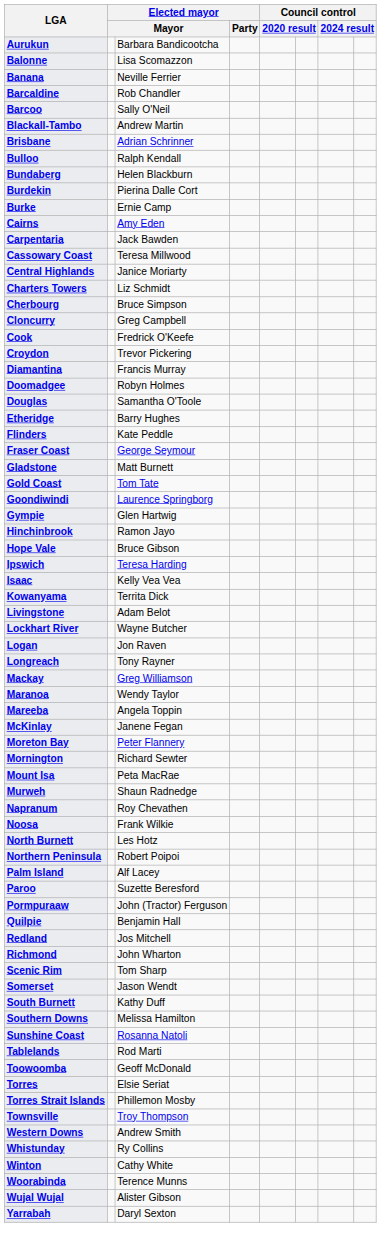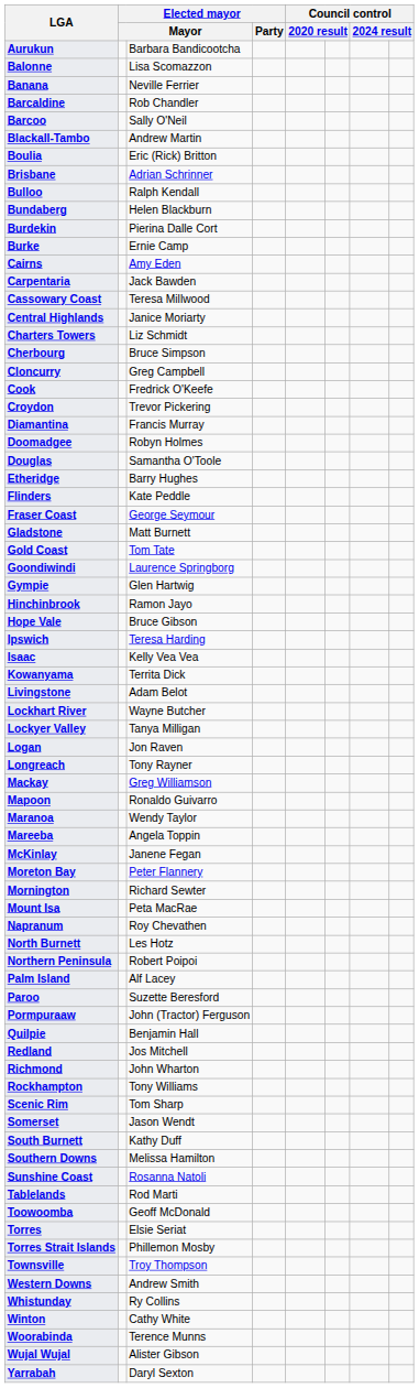 <table class="wikitable sortable" style="border: none;">
 <tr>
 <th rowspan="2">LGA</th>
 <th colspan="3"><a href='#'>Elected mayor</a></th>
 <th colspan="4">Council control</th>
 </tr>
 <tr>
 <th colspan="2">Mayor</th>
 <th>Party</th>
 <th colspan="2"><a href='#'>2020 result</a></th>
 <th colspan="2"><a href='#'>2024 result</a></th>
 </tr>
 <tr>
 <td align="left"; style=background:#EAECF0><strong><a href='#'>Aurukun</a></strong></td>
 <td> </td>
 <td>Barbara Bandicootcha</td>
 <td></td>
 <td> </td>
 <td></td>
 <td> </td>
 <td></td>
 </tr>
 <tr>
 <td align="left"; style=background:#EAECF0><strong><a href='#'>Balonne</a></strong></td>
 <td> </td>
 <td>Lisa Scomazzon</td>
 <td></td>
 <td> </td>
 <td></td>
 <td> </td>
 <td></td>
 </tr>
 <tr>
 <td align="left"; style=background:#EAECF0><strong><a href='#'>Banana</a></strong></td>
 <td> </td>
 <td>Neville Ferrier</td>
 <td></td>
 <td> </td>
 <td></td>
 <td> </td>
 <td></td>
 </tr>
 <tr>
 <td align="left"; style=background:#EAECF0><strong><a href='#'>Barcaldine</a></strong></td>
 <td> </td>
 <td>Rob Chandler</td>
 <td></td>
 <td> </td>
 <td></td>
 <td> </td>
 <td></td>
 </tr>
 <tr>
 <td align="left"; style=background:#EAECF0><strong><a href='#'>Barcoo</a></strong></td>
 <td> </td>
 <td>Sally O'Neil</td>
 <td></td>
 <td> </td>
 <td></td>
 <td> </td>
 <td></td>
 </tr>
 <tr>
 <td align="left"; style=background:#EAECF0><strong><a href='#'>Blackall-Tambo</a></strong></td>
 <td> </td>
 <td>Andrew Martin</td>
+<td></td>
+<td> </td>
+<td></td>
+<td> </td>
+<td></td>
+</tr>
+<tr>
+<td align="left"; style=background:#EAECF0><strong><a href='#'>Boulia</a></strong></td>
+<td> </td>
+<td>Eric (Rick) Britton</td>
 <td></td>
 <td> </td>
 <td></td>
 <td> </td>
 <td></td>
 </tr>
 <tr>
 <td align="left"; style=background:#EAECF0><strong><a href='#'>Brisbane</a></strong></td>
 <td> </td>
 <td><a href='#'>Adrian Schrinner</a></td>
 <td></td>
 <td> </td>
 <td></td>
 <td> </td>
 <td></td>
 </tr>
 <tr>
 <td align="left"; style=background:#EAECF0><strong><a href='#'>Bulloo</a></strong></td>
 <td> </td>
 <td>Ralph Kendall</td>
 <td></td>
 <td> </td>
 <td></td>
 <td> </td>
 <td></td>
 </tr>
 <tr>
 <td align="left"; style=background:#EAECF0><strong><a href='#'>Bundaberg</a></strong></td>
 <td> </td>
 <td>Helen Blackburn</td>
 <td></td>
 <td> </td>
 <td></td>
 <td> </td>
 <td></td>
 </tr>
 <tr>
 <td align="left"; style=background:#EAECF0><strong><a href='#'>Burdekin</a></strong></td>
 <td> </td>
 <td>Pierina Dalle Cort</td>
 <td></td>
 <td> </td>
 <td></td>
 <td> </td>
 <td></td>
 </tr>
 <tr>
 <td align="left"; style=background:#EAECF0><strong><a href='#'>Burke</a></strong></td>
 <td> </td>
 <td>Ernie Camp</td>
 <td></td>
 <td> </td>
 <td></td>
 <td> </td>
 <td></td>
 </tr>
 <tr>
 <td align="left"; style=background:#EAECF0><strong><a href='#'>Cairns</a></strong></td>
 <td> </td>
 <td><a href='#'>Amy Eden</a></td>
 <td></td>
 <td> </td>
 <td></td>
 <td> </td>
 <td></td>
 </tr>
 <tr>
 <td align="left"; style=background:#EAECF0><strong><a href='#'>Carpentaria</a></strong></td>
 <td> </td>
 <td>Jack Bawden</td>
 <td></td>
 <td> </td>
 <td></td>
 <td> </td>
 <td></td>
 </tr>
 <tr>
 <td align="left"; style=background:#EAECF0><strong><a href='#'>Cassowary Coast</a></strong></td>
 <td> </td>
 <td>Teresa Millwood</td>
 <td></td>
 <td> </td>
 <td></td>
 <td> </td>
 <td></td>
 </tr>
 <tr>
 <td align="left"; style=background:#EAECF0><strong><a href='#'>Central Highlands</a></strong></td>
 <td> </td>
 <td>Janice Moriarty</td>
 <td></td>
 <td> </td>
 <td></td>
 <td> </td>
 <td></td>
 </tr>
 <tr>
 <td align="left"; style=background:#EAECF0><strong><a href='#'>Charters Towers</a></strong></td>
 <td> </td>
 <td>Liz Schmidt</td>
 <td></td>
 <td> </td>
 <td></td>
 <td> </td>
 <td></td>
 </tr>
 <tr>
 <td align="left"; style=background:#EAECF0><strong><a href='#'>Cherbourg</a></strong></td>
 <td> </td>
 <td>Bruce Simpson</td>
 <td></td>
 <td> </td>
 <td></td>
 <td> </td>
 <td></td>
 </tr>
 <tr>
 <td align="left"; style=background:#EAECF0><strong><a href='#'>Cloncurry</a></strong></td>
 <td> </td>
 <td>Greg Campbell</td>
 <td></td>
 <td> </td>
 <td></td>
 <td> </td>
 <td></td>
 </tr>
 <tr>
 <td align="left"; style=background:#EAECF0><strong><a href='#'>Cook</a></strong></td>
 <td> </td>
 <td>Fredrick O'Keefe</td>
 <td></td>
 <td> </td>
 <td></td>
 <td> </td>
 <td></td>
 </tr>
 <tr>
 <td align="left"; style=background:#EAECF0><strong><a href='#'>Croydon</a></strong></td>
 <td> </td>
 <td>Trevor Pickering</td>
 <td></td>
 <td> </td>
 <td></td>
 <td> </td>
 <td></td>
 </tr>
 <tr>
 <td align="left"; style=background:#EAECF0><strong><a href='#'>Diamantina</a></strong></td>
 <td> </td>
 <td>Francis Murray</td>
 <td></td>
 <td> </td>
 <td></td>
 <td> </td>
 <td></td>
 </tr>
 <tr>
 <td align="left"; style=background:#EAECF0><strong><a href='#'>Doomadgee</a></strong></td>
 <td> </td>
 <td>Robyn Holmes</td>
 <td></td>
 <td> </td>
 <td></td>
 <td> </td>
 <td></td>
 </tr>
 <tr>
 <td align="left"; style=background:#EAECF0><strong><a href='#'>Douglas</a></strong></td>
 <td> </td>
 <td>Samantha O'Toole</td>
 <td></td>
 <td> </td>
 <td></td>
 <td> </td>
 <td></td>
 </tr>
 <tr>
 <td align="left"; style=background:#EAECF0><strong><a href='#'>Etheridge</a></strong></td>
 <td> </td>
 <td>Barry Hughes</td>
 <td></td>
 <td> </td>
 <td></td>
 <td> </td>
 <td></td>
 </tr>
 <tr>
 <td align="left"; style=background:#EAECF0><strong><a href='#'>Flinders</a></strong></td>
 <td> </td>
 <td>Kate Peddle</td>
 <td></td>
 <td> </td>
 <td></td>
 <td> </td>
 <td></td>
 </tr>
 <tr>
 <td align="left"; style=background:#EAECF0><strong><a href='#'>Fraser Coast</a></strong></td>
 <td> </td>
 <td><a href='#'>George Seymour</a></td>
 <td></td>
 <td> </td>
 <td></td>
 <td> </td>
 <td></td>
 </tr>
 <tr>
 <td align="left"; style=background:#EAECF0><strong><a href='#'>Gladstone</a></strong></td>
 <td> </td>
 <td>Matt Burnett</td>
 <td></td>
 <td> </td>
 <td></td>
 <td> </td>
 <td></td>
 </tr>
 <tr>
 <td align="left"; style=background:#EAECF0><strong><a href='#'>Gold Coast</a></strong></td>
 <td> </td>
 <td><a href='#'>Tom Tate</a></td>
 <td></td>
 <td> </td>
 <td></td>
 <td> </td>
 <td></td>
 </tr>
 <tr>
 <td align="left"; style=background:#EAECF0><strong><a href='#'>Goondiwindi</a></strong></td>
 <td> </td>
 <td><a href='#'>Laurence Springborg</a></td>
 <td></td>
 <td> </td>
 <td></td>
 <td> </td>
 <td></td>
 </tr>
 <tr>
 <td align="left"; style=background:#EAECF0><strong><a href='#'>Gympie</a></strong></td>
 <td> </td>
 <td>Glen Hartwig</td>
 <td></td>
 <td> </td>
 <td></td>
 <td> </td>
 <td></td>
 </tr>
 <tr>
 <td align="left"; style=background:#EAECF0><strong><a href='#'>Hinchinbrook</a></strong></td>
 <td> </td>
 <td>Ramon Jayo</td>
 <td></td>
 <td> </td>
 <td></td>
 <td> </td>
 <td></td>
 </tr>
 <tr>
 <td align="left"; style=background:#EAECF0><strong><a href='#'>Hope Vale</a></strong></td>
 <td> </td>
 <td>Bruce Gibson</td>
 <td></td>
 <td> </td>
 <td></td>
 <td> </td>
 <td></td>
 </tr>
 <tr>
 <td align="left"; style=background:#EAECF0><strong><a href='#'>Ipswich</a></strong></td>
 <td> </td>
 <td><a href='#'>Teresa Harding</a></td>
 <td></td>
 <td> </td>
 <td></td>
 <td> </td>
 <td></td>
 </tr>
 <tr>
 <td align="left"; style=background:#EAECF0><strong><a href='#'>Isaac</a></strong></td>
 <td> </td>
 <td>Kelly Vea Vea</td>
 <td></td>
 <td> </td>
 <td></td>
 <td> </td>
 <td></td>
 </tr>
 <tr>
 <td align="left"; style=background:#EAECF0><strong><a href='#'>Kowanyama</a></strong></td>
 <td> </td>
 <td>Territa Dick</td>
 <td></td>
 <td> </td>
 <td></td>
 <td> </td>
 <td></td>
 </tr>
 <tr>
 <td align="left"; style=background:#EAECF0><strong><a href='#'>Livingstone</a></strong></td>
 <td> </td>
 <td>Adam Belot</td>
 <td></td>
 <td> </td>
 <td></td>
 <td> </td>
 <td></td>
 </tr>
 <tr>
 <td align="left"; style=background:#EAECF0><strong><a href='#'>Lockhart River</a></strong></td>
 <td> </td>
 <td>Wayne Butcher</td>
 <td></td>
 <td> </td>
 <td></td>
 <td> </td>
 <td></td>
 </tr>
 <tr>
+<td align="left"; style=background:#EAECF0><strong><a href='#'>Lockyer Valley</a></strong></td>
+<td> </td>
+<td>Tanya Milligan</td>
+<td></td>
+<td> </td>
+<td></td>
+<td> </td>
+<td></td>
+</tr>
+<tr>
 <td align="left"; style=background:#EAECF0><strong><a href='#'>Logan</a></strong></td>
 <td> </td>
 <td>Jon Raven</td>
 <td></td>
 <td> </td>
 <td></td>
 <td> </td>
 <td></td>
 </tr>
 <tr>
 <td align="left"; style=background:#EAECF0><strong><a href='#'>Longreach</a></strong></td>
 <td> </td>
 <td>Tony Rayner</td>
 <td></td>
 <td> </td>
 <td></td>
 <td> </td>
 <td></td>
 </tr>
 <tr>
 <td align="left"; style=background:#EAECF0><strong><a href='#'>Mackay</a></strong></td>
 <td> </td>
 <td><a href='#'>Greg Williamson</a></td>
+<td></td>
+<td> </td>
+<td></td>
+<td> </td>
+<td></td>
+</tr>
+<tr>
+<td align="left"; style=background:#EAECF0><strong><a href='#'>Mapoon</a></strong></td>
+<td> </td>
+<td>Ronaldo Guivarro</td>
 <td></td>
 <td> </td>
 <td></td>
 <td> </td>
 <td></td>
 </tr>
 <tr>
 <td align="left"; style=background:#EAECF0><strong><a href='#'>Maranoa</a></strong></td>
 <td> </td>
 <td>Wendy Taylor</td>
 <td></td>
 <td> </td>
 <td></td>
 <td> </td>
 <td></td>
 </tr>
 <tr>
 <td align="left"; style=background:#EAECF0><strong><a href='#'>Mareeba</a></strong></td>
 <td> </td>
 <td>Angela Toppin</td>
 <td></td>
 <td> </td>
 <td></td>
 <td> </td>
 <td></td>
 </tr>
 <tr>
 <td align="left"; style=background:#EAECF0><strong><a href='#'>McKinlay</a></strong></td>
 <td> </td>
 <td>Janene Fegan</td>
 <td></td>
 <td> </td>
 <td></td>
 <td> </td>
 <td></td>
 </tr>
 <tr>
 <td align="left"; style=background:#EAECF0><strong><a href='#'>Moreton Bay</a></strong></td>
 <td> </td>
 <td><a href='#'>Peter Flannery</a></td>
 <td></td>
 <td> </td>
 <td></td>
 <td> </td>
 <td></td>
 </tr>
 <tr>
 <td align="left"; style=background:#EAECF0><strong><a href='#'>Mornington</a></strong></td>
 <td> </td>
 <td>Richard Sewter</td>
 <td></td>
 <td> </td>
 <td></td>
 <td> </td>
 <td></td>
 </tr>
 <tr>
 <td align="left"; style=background:#EAECF0><strong><a href='#'>Mount Isa</a></strong></td>
 <td> </td>
 <td>Peta MacRae</td>
 <td></td>
 <td></td>
 <td></td>
 <td></td>
 <td></td>
 </tr>
 <tr>
-<td align="left"; style=background:#EAECF0><strong><a href='#'>Murweh</a></strong></td>
-<td> </td>
-<td>Shaun Radnedge</td>
-<td></td>
-<td> </td>
-<td></td>
-<td> </td>
-<td></td>
-</tr>
-<tr>
 <td align="left"; style=background:#EAECF0><strong><a href='#'>Napranum</a></strong></td>
 <td> </td>
 <td>Roy Chevathen</td>
-<td></td>
-<td> </td>
-<td></td>
-<td> </td>
-<td></td>
-</tr>
-<tr>
-<td align="left"; style=background:#EAECF0><strong><a href='#'>Noosa</a></strong></td>
-<td> </td>
-<td>Frank Wilkie</td>
 <td></td>
 <td> </td>
 <td></td>
 <td> </td>
 <td></td>
 </tr>
 <tr>
 <td align="left"; style=background:#EAECF0><strong><a href='#'>North Burnett</a></strong></td>
 <td> </td>
 <td>Les Hotz</td>
 <td></td>
 <td> </td>
 <td></td>
 <td> </td>
 <td></td>
 </tr>
 <tr>
 <td align="left"; style=background:#EAECF0><strong><a href='#'>Northern Peninsula</a></strong></td>
 <td> </td>
 <td>Robert Poipoi</td>
 <td></td>
 <td> </td>
 <td></td>
 <td> </td>
 <td></td>
 </tr>
 <tr>
 <td align="left"; style=background:#EAECF0><strong><a href='#'>Palm Island</a></strong></td>
 <td> </td>
 <td>Alf Lacey</td>
 <td></td>
 <td> </td>
 <td></td>
 <td> </td>
 <td></td>
 </tr>
 <tr>
 <td align="left"; style=background:#EAECF0><strong><a href='#'>Paroo</a></strong></td>
 <td> </td>
 <td>Suzette Beresford</td>
 <td></td>
 <td> </td>
 <td></td>
 <td> </td>
 <td></td>
 </tr>
 <tr>
 <td align="left"; style=background:#EAECF0><strong><a href='#'>Pormpuraaw</a></strong></td>
 <td> </td>
 <td>John (Tractor) Ferguson</td>
 <td></td>
 <td> </td>
 <td></td>
 <td> </td>
 <td></td>
 </tr>
 <tr>
 <td align="left"; style=background:#EAECF0><strong><a href='#'>Quilpie</a></strong></td>
 <td> </td>
 <td>Benjamin Hall</td>
 <td></td>
 <td> </td>
 <td></td>
 <td> </td>
 <td></td>
 </tr>
 <tr>
 <td align="left"; style=background:#EAECF0><strong><a href='#'>Redland</a></strong></td>
 <td> </td>
 <td>Jos Mitchell</td>
 <td></td>
 <td> </td>
 <td></td>
 <td> </td>
 <td></td>
 </tr>
 <tr>
 <td align="left"; style=background:#EAECF0><strong><a href='#'>Richmond</a></strong></td>
 <td> </td>
 <td>John Wharton</td>
+<td></td>
+<td> </td>
+<td></td>
+<td> </td>
+<td></td>
+</tr>
+<tr>
+<td align="left"; style=background:#EAECF0><strong><a href='#'>Rockhampton</a></strong></td>
+<td> </td>
+<td>Tony Williams</td>
 <td></td>
 <td> </td>
 <td></td>
 <td> </td>
 <td></td>
 </tr>
 <tr>
 <td align="left"; style=background:#EAECF0><strong><a href='#'>Scenic Rim</a></strong></td>
 <td> </td>
 <td>Tom Sharp</td>
 <td></td>
 <td> </td>
 <td></td>
 <td> </td>
 <td></td>
 </tr>
 <tr>
 <td align="left"; style=background:#EAECF0><strong><a href='#'>Somerset</a></strong></td>
 <td> </td>
 <td>Jason Wendt</td>
 <td></td>
 <td> </td>
 <td></td>
 <td> </td>
 <td></td>
 </tr>
 <tr>
 <td align="left"; style=background:#EAECF0><strong><a href='#'>South Burnett</a></strong></td>
 <td> </td>
 <td>Kathy Duff</td>
 <td></td>
 <td> </td>
 <td></td>
 <td> </td>
 <td></td>
 </tr>
 <tr>
 <td align="left"; style=background:#EAECF0><strong><a href='#'>Southern Downs</a></strong></td>
 <td> </td>
 <td>Melissa Hamilton</td>
 <td></td>
 <td> </td>
 <td></td>
 <td> </td>
 <td></td>
 </tr>
 <tr>
 <td align="left"; style=background:#EAECF0><strong><a href='#'>Sunshine Coast</a></strong></td>
 <td> </td>
 <td><a href='#'>Rosanna Natoli</a></td>
 <td></td>
 <td> </td>
 <td></td>
 <td> </td>
 <td></td>
 </tr>
 <tr>
 <td align="left"; style=background:#EAECF0><strong><a href='#'>Tablelands</a></strong></td>
 <td> </td>
 <td>Rod Marti</td>
 <td></td>
 <td> </td>
 <td></td>
 <td> </td>
 <td></td>
 </tr>
 <tr>
 <td align="left"; style=background:#EAECF0><strong><a href='#'>Toowoomba</a></strong></td>
 <td> </td>
 <td>Geoff McDonald</td>
 <td></td>
 <td> </td>
 <td></td>
 <td> </td>
 <td></td>
 </tr>
 <tr>
 <td align="left"; style=background:#EAECF0><strong><a href='#'>Torres</a></strong></td>
 <td> </td>
 <td>Elsie Seriat</td>
 <td></td>
 <td> </td>
 <td></td>
 <td> </td>
 <td></td>
 </tr>
 <tr>
 <td align="left"; style=background:#EAECF0><strong><a href='#'>Torres Strait Islands</a></strong></td>
 <td> </td>
 <td>Phillemon Mosby</td>
 <td></td>
 <td> </td>
 <td></td>
 <td> </td>
 <td></td>
 </tr>
 <tr>
 <td align="left"; style=background:#EAECF0><strong><a href='#'>Townsville</a></strong></td>
 <td> </td>
 <td><a href='#'>Troy Thompson</a></td>
 <td></td>
 <td> </td>
 <td></td>
 <td> </td>
 <td></td>
 </tr>
 <tr>
 <td align="left"; style=background:#EAECF0><strong><a href='#'>Western Downs</a></strong></td>
 <td> </td>
 <td>Andrew Smith</td>
 <td></td>
 <td> </td>
 <td></td>
 <td> </td>
 <td></td>
 </tr>
 <tr>
 <td align="left"; style=background:#EAECF0><strong><a href='#'>Whistunday</a></strong></td>
 <td> </td>
 <td>Ry Collins</td>
 <td></td>
 <td> </td>
 <td></td>
 <td> </td>
 <td></td>
 </tr>
 <tr>
 <td align="left"; style=background:#EAECF0><strong><a href='#'>Winton</a></strong></td>
 <td> </td>
 <td>Cathy White</td>
 <td></td>
 <td> </td>
 <td></td>
 <td> </td>
 <td></td>
 </tr>
 <tr>
 <td align="left"; style=background:#EAECF0><strong><a href='#'>Woorabinda</a></strong></td>
 <td> </td>
 <td>Terence Munns</td>
 <td></td>
 <td> </td>
 <td></td>
 <td> </td>
 <td></td>
 </tr>
 <tr>
 <td align="left"; style=background:#EAECF0><strong><a href='#'>Wujal Wujal</a></strong></td>
 <td> </td>
 <td>Alister Gibson</td>
 <td></td>
 <td> </td>
 <td></td>
 <td> </td>
 <td></td>
 </tr>
 <tr>
 <td align="left"; style=background:#EAECF0><strong><a href='#'>Yarrabah</a></strong></td>
 <td> </td>
 <td>Daryl Sexton</td>
 <td></td>
 <td> </td>
 <td></td>
 <td> </td>
 <td></td>
 </tr>
 </table>
